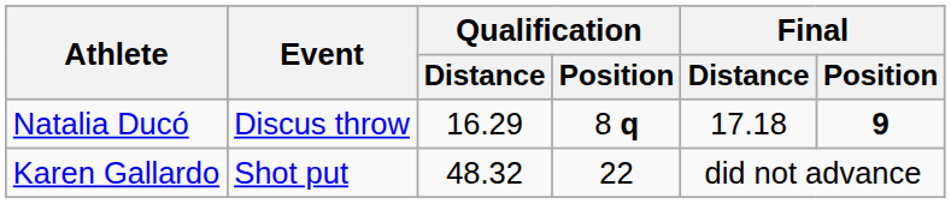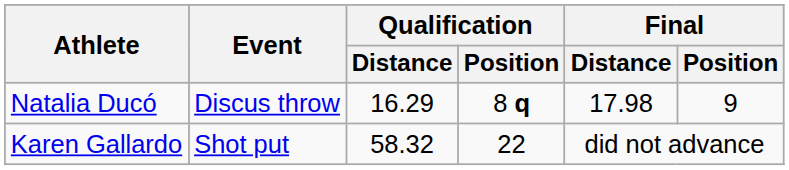 <table class=wikitable style="font-size:90%">
 <tr>
 <th rowspan="2">Athlete</th>
 <th rowspan="2">Event</th>
 <th colspan="2">Qualification</th>
 <th colspan="2">Final</th>
 </tr>
 <tr style="font-size:95%">
 <th>Distance</th>
 <th>Position</th>
 <th>Distance</th>
 <th>Position</th>
 </tr>
 <tr style=text-align:center>
 <td style=text-align:left><a href='#'>Natalia Ducó</a></td>
 <td style=text-align:left><a href='#'>Discus throw</a></td>
 <td>16.29</td>
 <td>8 <strong>q</strong></td>
-<td>17.18</td>
-<td><strong>9</strong></td>
+<td>17.98</td>
+<td>9</td>
 </tr>
 <tr style=text-align:center>
 <td style=text-align:left><a href='#'>Karen Gallardo</a></td>
 <td style=text-align:left><a href='#'>Shot put</a></td>
-<td>48.32</td>
+<td>58.32</td>
 <td>22</td>
 <td colspan="2">did not advance</td>
 </tr>
 </table>
